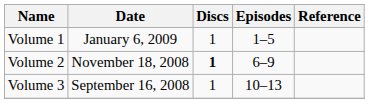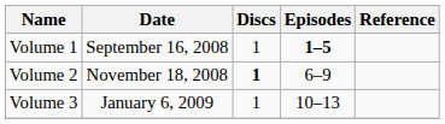 <table class="wikitable" style="text-align:center;">
 <tr>
 <th>Name</th>
 <th>Date</th>
 <th>Discs</th>
 <th>Episodes</th>
 <th>Reference</th>
 </tr>
 <tr>
 <td>Volume 1</td>
-<td>January 6, 2009</td>
+<td>September 16, 2008</td>
 <td>1</td>
-<td>1–5</td>
+<td><strong>1–5</strong></td>
 <td></td>
 </tr>
 <tr>
 <td>Volume 2</td>
 <td>November 18, 2008</td>
 <td><strong>1</strong></td>
 <td>6–9</td>
 <td></td>
 </tr>
 <tr>
 <td>Volume 3</td>
-<td>September 16, 2008</td>
+<td>January 6, 2009</td>
 <td>1</td>
 <td>10–13</td>
 <td></td>
 </tr>
 <tr>
 </tr>
 </table>
